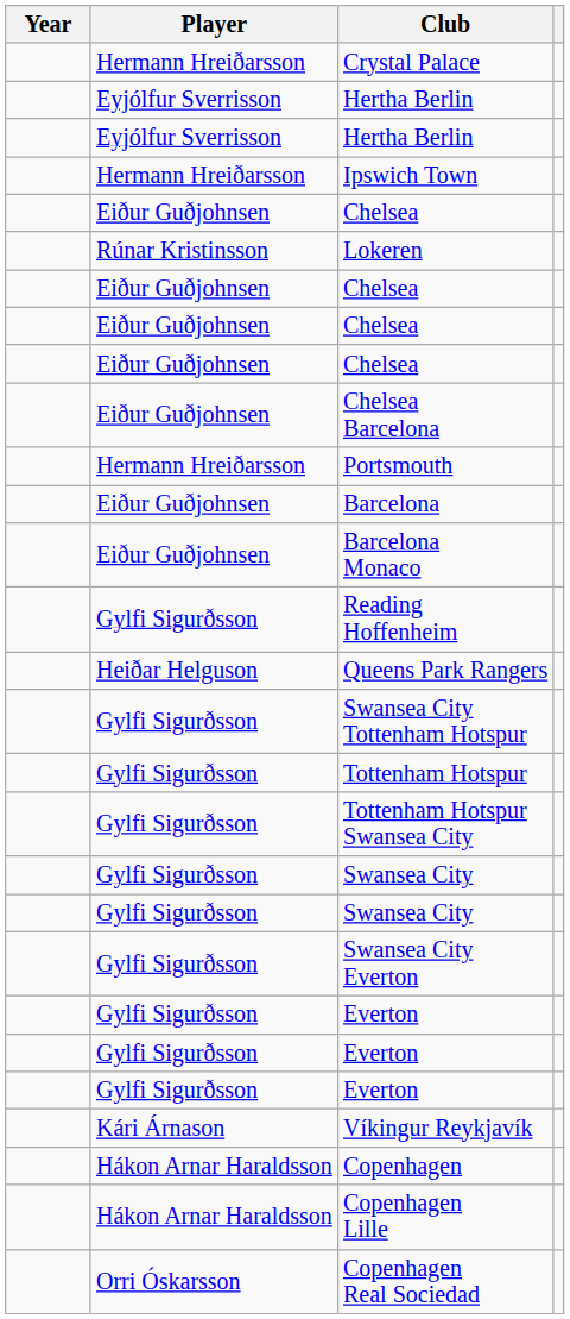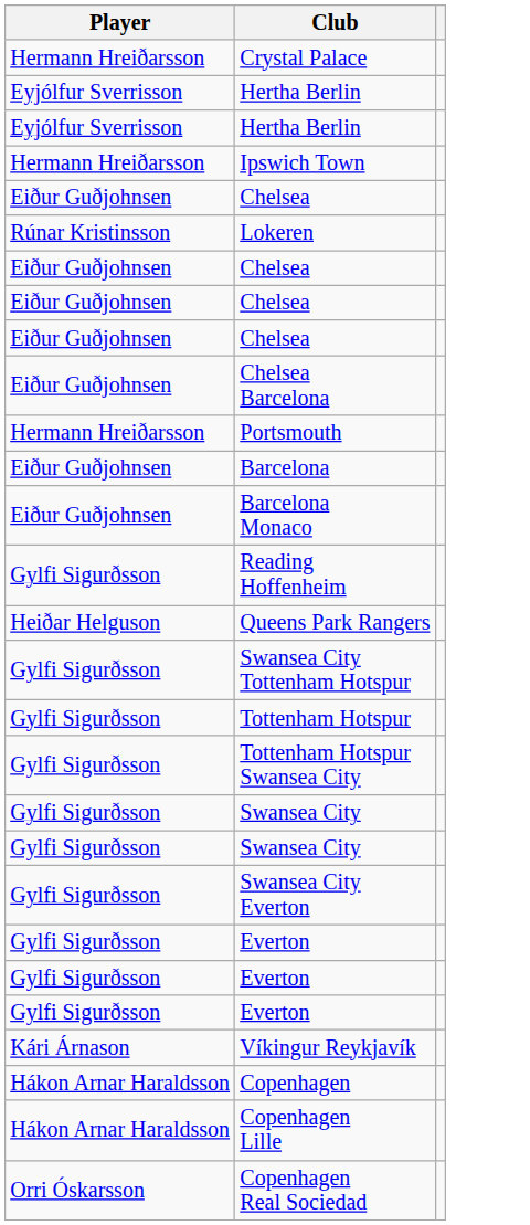 <table class="wikitable">
 <tr>
-<th width="50px">Year</th>
 <th>Player</th>
 <th>Club</th>
 <th></th>
 </tr>
 <tr>
-<td></td>
 <td><a href='#'>Hermann Hreiðarsson</a></td>
 <td> <a href='#'>Crystal Palace</a></td>
 <td></td>
 </tr>
 <tr>
-<td></td>
 <td><a href='#'>Eyjólfur Sverrisson</a></td>
 <td> <a href='#'>Hertha Berlin</a></td>
 <td></td>
 </tr>
 <tr>
-<td></td>
 <td><a href='#'>Eyjólfur Sverrisson</a></td>
 <td> <a href='#'>Hertha Berlin</a></td>
 <td></td>
 </tr>
 <tr>
-<td></td>
 <td><a href='#'>Hermann Hreiðarsson</a></td>
 <td> <a href='#'>Ipswich Town</a></td>
 <td></td>
 </tr>
 <tr>
-<td></td>
 <td><a href='#'>Eiður Guðjohnsen</a></td>
 <td> <a href='#'>Chelsea</a></td>
 <td></td>
 </tr>
 <tr>
-<td></td>
 <td><a href='#'>Rúnar Kristinsson</a></td>
 <td> <a href='#'>Lokeren</a></td>
 <td></td>
 </tr>
 <tr>
-<td></td>
 <td><a href='#'>Eiður Guðjohnsen</a></td>
 <td> <a href='#'>Chelsea</a></td>
 <td></td>
 </tr>
 <tr>
-<td></td>
 <td><a href='#'>Eiður Guðjohnsen</a></td>
 <td> <a href='#'>Chelsea</a></td>
 <td></td>
 </tr>
 <tr>
-<td></td>
 <td><a href='#'>Eiður Guðjohnsen</a></td>
 <td> <a href='#'>Chelsea</a></td>
 <td></td>
 </tr>
 <tr>
-<td></td>
 <td><a href='#'>Eiður Guðjohnsen</a></td>
 <td> <a href='#'>Chelsea</a><br> <a href='#'>Barcelona</a></td>
 <td></td>
 </tr>
 <tr>
-<td></td>
 <td><a href='#'>Hermann Hreiðarsson</a></td>
 <td> <a href='#'>Portsmouth</a></td>
 <td></td>
 </tr>
 <tr>
-<td></td>
 <td><a href='#'>Eiður Guðjohnsen</a></td>
 <td> <a href='#'>Barcelona</a></td>
 <td></td>
 </tr>
 <tr>
-<td></td>
 <td><a href='#'>Eiður Guðjohnsen</a></td>
 <td> <a href='#'>Barcelona</a><br> <a href='#'>Monaco</a></td>
 <td></td>
 </tr>
 <tr>
-<td></td>
 <td><a href='#'>Gylfi Sigurðsson</a></td>
 <td> <a href='#'>Reading</a><br> <a href='#'>Hoffenheim</a></td>
 <td></td>
 </tr>
 <tr>
-<td></td>
 <td><a href='#'>Heiðar Helguson</a></td>
 <td> <a href='#'>Queens Park Rangers</a></td>
 <td></td>
 </tr>
 <tr>
-<td></td>
 <td><a href='#'>Gylfi Sigurðsson</a></td>
 <td> <a href='#'>Swansea City</a><br> <a href='#'>Tottenham Hotspur</a></td>
 <td></td>
 </tr>
 <tr>
-<td></td>
 <td><a href='#'>Gylfi Sigurðsson</a></td>
 <td> <a href='#'>Tottenham Hotspur</a></td>
 <td></td>
 </tr>
 <tr>
-<td></td>
 <td><a href='#'>Gylfi Sigurðsson</a></td>
 <td> <a href='#'>Tottenham Hotspur</a><br> <a href='#'>Swansea City</a></td>
 <td></td>
 </tr>
 <tr>
-<td></td>
 <td><a href='#'>Gylfi Sigurðsson</a></td>
 <td> <a href='#'>Swansea City</a></td>
 <td></td>
 </tr>
 <tr>
-<td></td>
 <td><a href='#'>Gylfi Sigurðsson</a></td>
 <td> <a href='#'>Swansea City</a></td>
 <td></td>
 </tr>
 <tr>
-<td></td>
 <td><a href='#'>Gylfi Sigurðsson</a></td>
 <td> <a href='#'>Swansea City</a><br> <a href='#'>Everton</a></td>
 <td></td>
 </tr>
 <tr>
-<td></td>
 <td><a href='#'>Gylfi Sigurðsson</a></td>
 <td> <a href='#'>Everton</a></td>
 <td></td>
 </tr>
 <tr>
-<td></td>
 <td><a href='#'>Gylfi Sigurðsson</a></td>
 <td> <a href='#'>Everton</a></td>
 <td></td>
 </tr>
 <tr>
-<td></td>
 <td><a href='#'>Gylfi Sigurðsson</a></td>
 <td> <a href='#'>Everton</a></td>
 <td></td>
 </tr>
 <tr>
-<td></td>
 <td><a href='#'>Kári Árnason</a></td>
 <td> <a href='#'>Víkingur Reykjavík</a></td>
 <td></td>
 </tr>
 <tr>
-<td></td>
 <td><a href='#'>Hákon Arnar Haraldsson</a></td>
 <td> <a href='#'>Copenhagen</a></td>
 <td></td>
 </tr>
 <tr>
-<td></td>
 <td><a href='#'>Hákon Arnar Haraldsson</a></td>
 <td> <a href='#'>Copenhagen</a><br> <a href='#'>Lille</a></td>
 <td></td>
 </tr>
 <tr>
-<td></td>
 <td><a href='#'>Orri Óskarsson</a></td>
 <td> <a href='#'>Copenhagen</a><br> <a href='#'>Real Sociedad</a></td>
 <td></td>
 </tr>
 </table>
